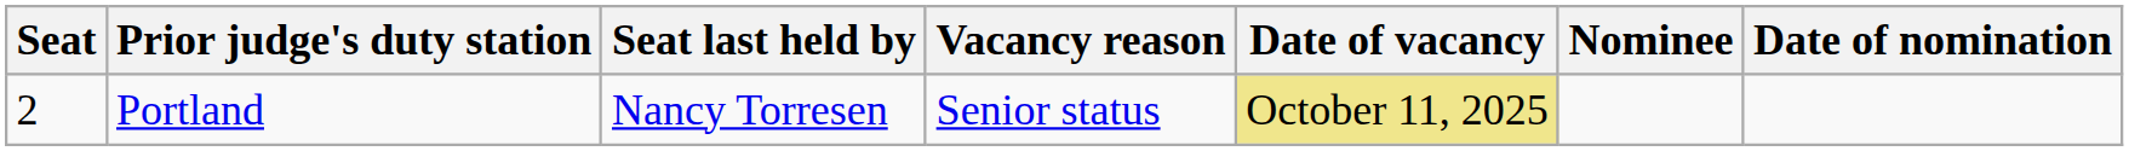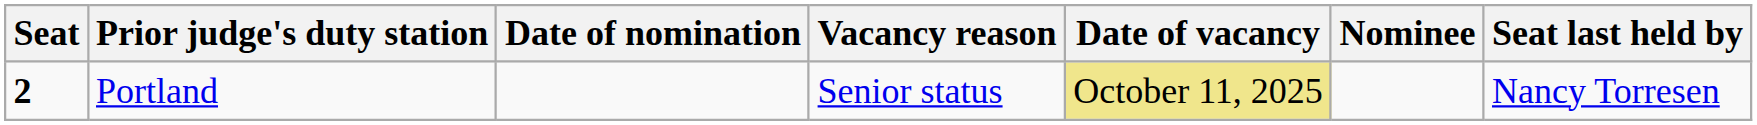 <table class=wikitable>
 <tr>
 <th>Seat</th>
 <th>Prior judge's duty station</th>
-<th>Seat last held by</th>
+<th>Date of nomination</th>
 <th>Vacancy reason</th>
 <th>Date of vacancy</th>
 <th>Nominee</th>
-<th>Date of nomination</th>
+<th>Seat last held by</th>
 </tr>
 <tr>
-<td>2</td>
+<td><strong>2</strong></td>
 <td><a href='#'>Portland</a></td>
-<td><a href='#'>Nancy Torresen</a></td>
+<td align="center"></td>
 <td><a href='#'>Senior status</a></td>
 <td style="background: khaki;">October 11, 2025</td>
 <td align="center"></td>
-<td align="center"></td>
+<td><a href='#'>Nancy Torresen</a></td>
 </tr>
 </table>
